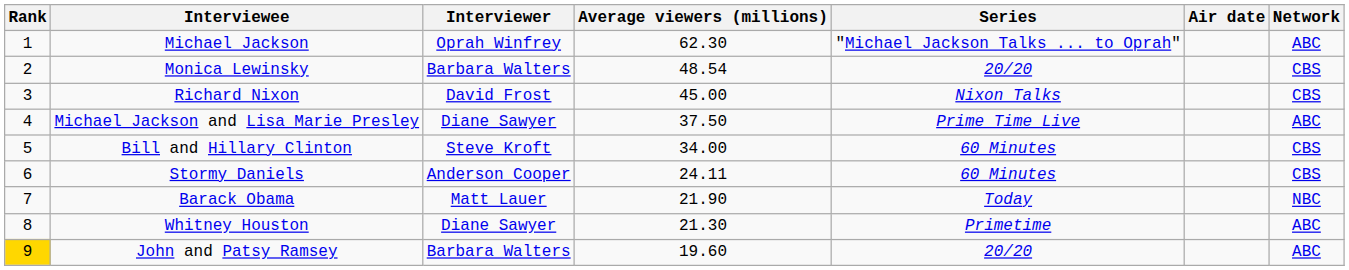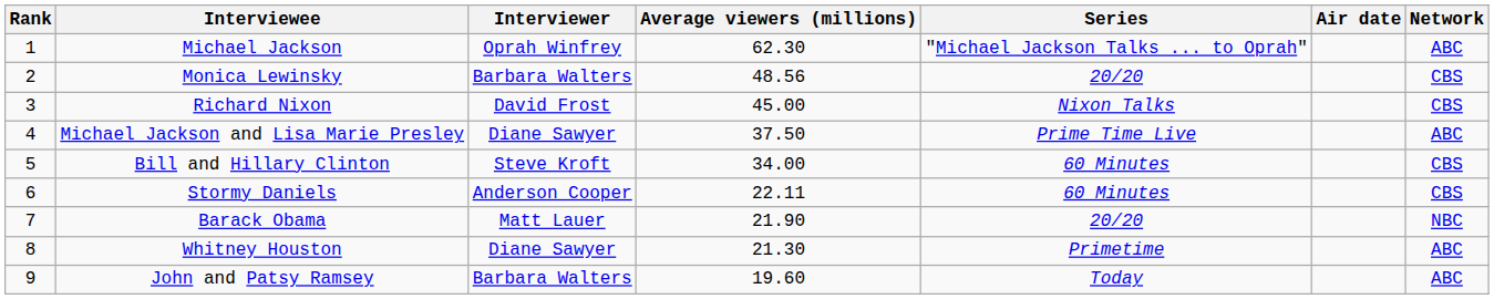 <table class="wikitable sortable" style="text-align:center;">
 <tr>
 <th>Rank</th>
 <th>Interviewee</th>
 <th>Interviewer</th>
 <th>Average viewers (millions)</th>
 <th>Series</th>
 <th>Air date</th>
 <th>Network</th>
 </tr>
 <tr>
 <td>1</td>
 <td><a href='#'>Michael Jackson</a></td>
 <td><a href='#'>Oprah Winfrey</a></td>
 <td>62.30</td>
 <td>"<a href='#'>Michael Jackson Talks ... to Oprah</a>"</td>
 <td></td>
 <td><a href='#'>ABC</a></td>
 </tr>
 <tr>
 <td>2</td>
 <td><a href='#'>Monica Lewinsky</a></td>
 <td><a href='#'>Barbara Walters</a></td>
-<td>48.54</td>
+<td>48.56</td>
 <td><em><a href='#'>20/20</a></em></td>
 <td></td>
 <td><a href='#'>CBS</a></td>
 </tr>
 <tr>
 <td>3</td>
 <td><a href='#'>Richard Nixon</a></td>
 <td><a href='#'>David Frost</a></td>
 <td>45.00</td>
 <td><em><a href='#'>Nixon Talks</a></em></td>
 <td></td>
 <td><a href='#'>CBS</a></td>
 </tr>
 <tr>
 <td>4</td>
 <td><a href='#'>Michael Jackson</a> and <a href='#'>Lisa Marie Presley</a></td>
 <td><a href='#'>Diane Sawyer</a></td>
 <td>37.50</td>
 <td><em><a href='#'>Prime Time Live</a></em></td>
 <td></td>
 <td><a href='#'>ABC</a></td>
 </tr>
 <tr>
 <td>5</td>
 <td><a href='#'>Bill</a> and <a href='#'>Hillary Clinton</a></td>
 <td><a href='#'>Steve Kroft</a></td>
 <td>34.00</td>
 <td><em><a href='#'>60 Minutes</a></em></td>
 <td></td>
 <td><a href='#'>CBS</a></td>
 </tr>
 <tr>
 <td>6</td>
 <td><a href='#'>Stormy Daniels</a></td>
 <td><a href='#'>Anderson Cooper</a></td>
-<td>24.11</td>
+<td>22.11</td>
 <td><em><a href='#'>60 Minutes</a></em></td>
 <td></td>
 <td><a href='#'>CBS</a></td>
 </tr>
 <tr>
 <td>7</td>
 <td><a href='#'>Barack Obama</a></td>
 <td><a href='#'>Matt Lauer</a></td>
 <td>21.90</td>
-<td><em><a href='#'>Today</a></em></td>
+<td><em><a href='#'>20/20</a></em></td>
 <td></td>
 <td><a href='#'>NBC</a></td>
 </tr>
 <tr>
 <td>8</td>
 <td><a href='#'>Whitney Houston</a></td>
 <td><a href='#'>Diane Sawyer</a></td>
 <td>21.30</td>
 <td><em><a href='#'>Primetime</a></em></td>
 <td></td>
 <td><a href='#'>ABC</a></td>
 </tr>
 <tr>
-<td style="background: gold;">9</td>
+<td>9</td>
 <td><a href='#'>John</a> and <a href='#'>Patsy Ramsey</a></td>
 <td><a href='#'>Barbara Walters</a></td>
 <td>19.60</td>
-<td><em><a href='#'>20/20</a></em></td>
+<td><em><a href='#'>Today</a></em></td>
 <td></td>
 <td><a href='#'>ABC</a></td>
 </tr>
 </table>
